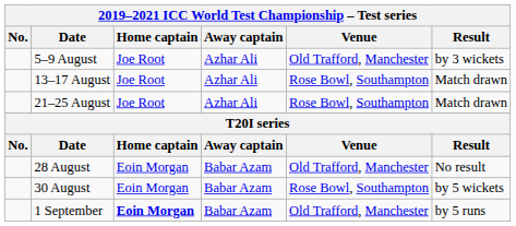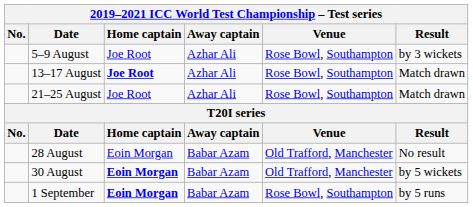 <table class="wikitable">
 <tr>
 <th colspan="9"><a href='#'>2019–2021 ICC World Test Championship</a> – Test series</th>
 </tr>
 <tr>
 <th>No.</th>
 <th>Date</th>
 <th>Home captain</th>
 <th>Away captain</th>
 <th>Venue</th>
 <th>Result</th>
 </tr>
 <tr>
 <td></td>
 <td>5–9 August</td>
 <td><a href='#'>Joe Root</a></td>
 <td><a href='#'>Azhar Ali</a></td>
-<td><a href='#'>Old Trafford</a>, <a href='#'>Manchester</a></td>
+<td><a href='#'>Rose Bowl</a>, <a href='#'>Southampton</a></td>
 <td> by 3 wickets</td>
 </tr>
 <tr>
 <td></td>
 <td>13–17 August</td>
-<td><a href='#'>Joe Root</a></td>
+<td><strong><a href='#'>Joe Root</a></strong></td>
 <td><a href='#'>Azhar Ali</a></td>
 <td><a href='#'>Rose Bowl</a>, <a href='#'>Southampton</a></td>
 <td>Match drawn</td>
 </tr>
 <tr>
 <td></td>
 <td>21–25 August</td>
 <td><a href='#'>Joe Root</a></td>
 <td><a href='#'>Azhar Ali</a></td>
 <td><a href='#'>Rose Bowl</a>, <a href='#'>Southampton</a></td>
 <td>Match drawn</td>
 </tr>
 <tr>
 <th colspan="9">T20I series</th>
 </tr>
 <tr>
 <th>No.</th>
 <th>Date</th>
 <th>Home captain</th>
 <th>Away captain</th>
 <th>Venue</th>
 <th>Result</th>
 </tr>
 <tr>
 <td></td>
 <td>28 August</td>
 <td><a href='#'>Eoin Morgan</a></td>
 <td><a href='#'>Babar Azam</a></td>
 <td><a href='#'>Old Trafford</a>, <a href='#'>Manchester</a></td>
 <td>No result</td>
 </tr>
 <tr>
 <td></td>
 <td>30 August</td>
-<td><a href='#'>Eoin Morgan</a></td>
+<td><strong><a href='#'>Eoin Morgan</a></strong></td>
 <td><a href='#'>Babar Azam</a></td>
-<td><a href='#'>Rose Bowl</a>, <a href='#'>Southampton</a></td>
+<td><a href='#'>Old Trafford</a>, <a href='#'>Manchester</a></td>
 <td> by 5 wickets</td>
 </tr>
 <tr>
 <td></td>
 <td>1 September</td>
 <td><strong><a href='#'>Eoin Morgan</a></strong></td>
 <td><a href='#'>Babar Azam</a></td>
-<td><a href='#'>Old Trafford</a>, <a href='#'>Manchester</a></td>
+<td><a href='#'>Rose Bowl</a>, <a href='#'>Southampton</a></td>
 <td> by 5 runs</td>
 </tr>
 </table>
